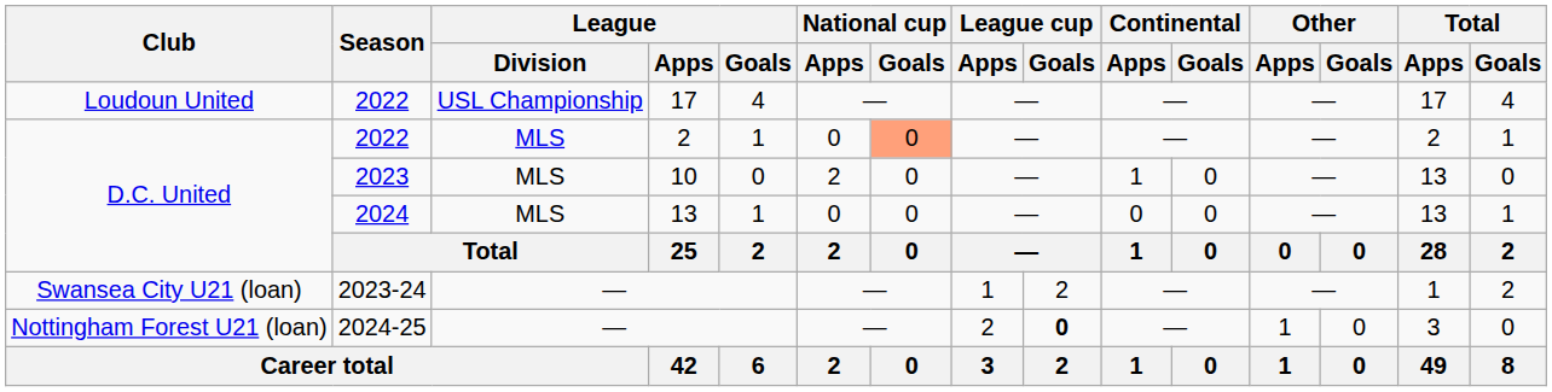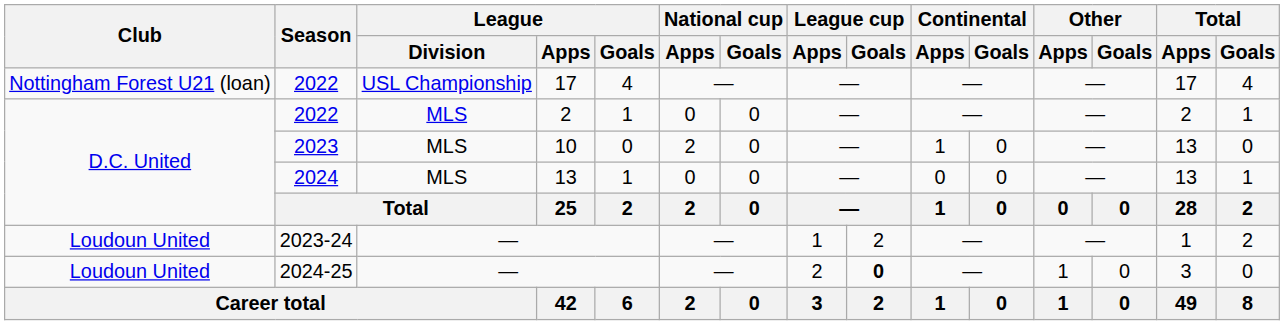 <table class="wikitable" style="text-align:center">
 <tr>
 <th rowspan="2">Club</th>
 <th rowspan="2">Season</th>
 <th colspan="3">League</th>
 <th colspan="2">National cup</th>
 <th colspan="2">League cup</th>
 <th colspan="2">Continental</th>
 <th colspan="2">Other</th>
 <th colspan="2">Total</th>
 </tr>
 <tr>
 <th>Division</th>
 <th>Apps</th>
 <th>Goals</th>
 <th>Apps</th>
 <th>Goals</th>
 <th>Apps</th>
 <th>Goals</th>
 <th>Apps</th>
 <th>Goals</th>
 <th>Apps</th>
 <th>Goals</th>
 <th>Apps</th>
 <th>Goals</th>
 </tr>
 <tr>
-<td><a href='#'>Loudoun United</a></td>
+<td><a href='#'>Nottingham Forest U21</a> (loan)</td>
 <td><a href='#'>2022</a></td>
 <td><a href='#'>USL Championship</a></td>
 <td>17</td>
 <td>4</td>
 <td colspan="2">—</td>
 <td colspan="2">—</td>
 <td colspan="2">—</td>
 <td colspan="2">—</td>
 <td>17</td>
 <td>4</td>
 </tr>
 <tr>
 <td rowspan="4"><a href='#'>D.C. United</a></td>
 <td><a href='#'>2022</a></td>
 <td><a href='#'>MLS</a></td>
 <td>2</td>
 <td>1</td>
 <td>0</td>
-<td style="background: lightsalmon;">0</td>
+<td>0</td>
 <td colspan="2">—</td>
 <td colspan="2">—</td>
 <td colspan="2">—</td>
 <td>2</td>
 <td>1</td>
 </tr>
 <tr>
 <td><a href='#'>2023</a></td>
 <td>MLS</td>
 <td>10</td>
 <td>0</td>
 <td>2</td>
 <td>0</td>
 <td colspan="2">—</td>
 <td>1</td>
 <td>0</td>
 <td colspan="2">—</td>
 <td>13</td>
 <td>0</td>
 </tr>
 <tr>
 <td><a href='#'>2024</a></td>
 <td>MLS</td>
 <td>13</td>
 <td>1</td>
 <td>0</td>
 <td>0</td>
 <td colspan="2">—</td>
 <td>0</td>
 <td>0</td>
 <td colspan="2">—</td>
 <td>13</td>
 <td>1</td>
 </tr>
 <tr>
 <th colspan="2">Total</th>
 <th>25</th>
 <th>2</th>
 <th>2</th>
 <th>0</th>
 <th colspan="2">—</th>
 <th>1</th>
 <th>0</th>
 <th>0</th>
 <th>0</th>
 <th>28</th>
 <th>2</th>
 </tr>
 <tr>
-<td><a href='#'>Swansea City U21</a> (loan)</td>
+<td><a href='#'>Loudoun United</a></td>
 <td>2023-24</td>
 <td colspan="3">—</td>
 <td colspan="2">—</td>
 <td>1</td>
 <td>2</td>
 <td colspan="2">—</td>
 <td colspan="2">—</td>
 <td>1</td>
 <td>2</td>
 </tr>
 <tr>
-<td><a href='#'>Nottingham Forest U21</a> (loan)</td>
+<td><a href='#'>Loudoun United</a></td>
 <td>2024-25</td>
 <td colspan="3">—</td>
 <td colspan="2">—</td>
 <td>2</td>
 <td><strong>0</strong></td>
 <td colspan="2">—</td>
 <td>1</td>
 <td>0</td>
 <td>3</td>
 <td>0</td>
 </tr>
 <tr>
 <th colspan="3">Career total</th>
 <th>42</th>
 <th>6</th>
 <th>2</th>
 <th>0</th>
 <th>3</th>
 <th>2</th>
 <th>1</th>
 <th>0</th>
 <th>1</th>
 <th>0</th>
 <th>49</th>
 <th>8</th>
 </tr>
 </table>
